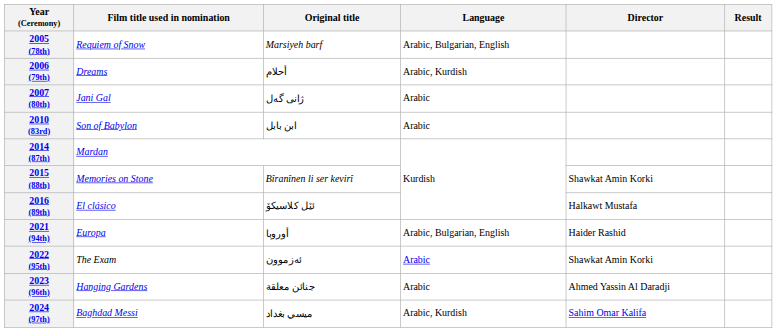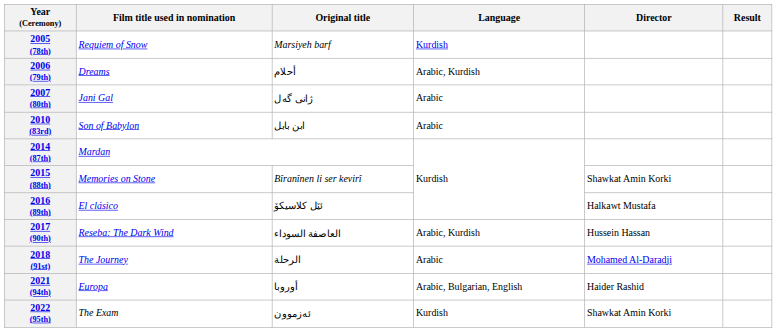 <table class="wikitable sortable" width="98%" style="background:#ffffff;">
 <tr>
 <th>Year<br><small>(Ceremony)</small></th>
 <th>Film title used in nomination</th>
 <th>Original title</th>
 <th>Language</th>
 <th>Director</th>
 <th>Result</th>
 </tr>
 <tr>
 <th align="center"><a href='#'>2005</a><br><small><a href='#'>(78th)</a></small></th>
 <td><em><a href='#'>Requiem of Snow</a></em></td>
 <td><em>Marsiyeh barf</em></td>
-<td>Arabic, Bulgarian, English</td>
+<td><a href='#'>Kurdish</a></td>
 <td></td>
 <td></td>
 </tr>
 <tr>
 <th align="center"><a href='#'>2006</a><br><small><a href='#'>(79th)</a></small></th>
 <td><em><a href='#'>Dreams</a></em></td>
 <td>أحلام</td>
 <td>Arabic, Kurdish</td>
 <td></td>
 <td></td>
 </tr>
 <tr>
 <th align="center"><a href='#'>2007</a><br><small><a href='#'>(80th)</a></small></th>
 <td><em><a href='#'>Jani Gal</a></em></td>
 <td>ژانی گەل</td>
 <td>Arabic</td>
 <td></td>
 <td></td>
 </tr>
 <tr>
 <th align="center"><a href='#'>2010</a><br><small><a href='#'>(83rd)</a></small></th>
 <td><em><a href='#'>Son of Babylon</a></em></td>
 <td>ابن بابل</td>
 <td>Arabic</td>
 <td></td>
 <td></td>
 </tr>
 <tr>
 <th align="center"><a href='#'>2014</a><br><small><a href='#'>(87th)</a></small></th>
 <td colspan="2"><em><a href='#'>Mardan</a></em></td>
 <td rowspan="3">Kurdish</td>
 <td></td>
 <td></td>
 </tr>
 <tr>
 <th align="center"><a href='#'>2015</a><br><small><a href='#'>(88th)</a></small></th>
 <td><em><a href='#'>Memories on Stone</a></em></td>
 <td><em>Bîranînen li ser kevirî</em></td>
 <td>Shawkat Amin Korki</td>
 <td></td>
 </tr>
 <tr>
 <th align="center"><a href='#'>2016</a><br><small><a href='#'>(89th)</a></small></th>
 <td><em><a href='#'>El clásico</a></em></td>
 <td>ئێل کلاسیکۆ</td>
 <td>Halkawt Mustafa</td>
 <td></td>
 </tr>
 <tr>
+<th align="center"><a href='#'>2017</a><br><small><a href='#'>(90th)</a></small></th>
+<td><em><a href='#'>Reseba: The Dark Wind</a></em></td>
+<td>العاصفة السوداء</td>
+<td>Arabic, Kurdish</td>
+<td>Hussein Hassan</td>
+<td></td>
+</tr>
+<tr>
+<th align="center"><a href='#'>2018</a><br><small><a href='#'>(91st)</a></small></th>
+<td><em><a href='#'>The Journey</a></em></td>
+<td>الرحلة</td>
+<td>Arabic</td>
+<td><a href='#'>Mohamed Al-Daradji</a></td>
+<td></td>
+</tr>
+<tr>
 <th align="center"><a href='#'>2021</a><br><small><a href='#'>(94th)</a></small></th>
 <td><em><a href='#'>Europa</a></em></td>
 <td>أوروبا</td>
 <td>Arabic, Bulgarian, English</td>
 <td>Haider Rashid</td>
 <td></td>
 </tr>
 <tr>
 <th align="center"><a href='#'>2022</a><br><small><a href='#'>(95th)</a></small></th>
 <td><em>The Exam</em></td>
 <td>ئەزموون</td>
-<td><a href='#'>Arabic</a></td>
+<td>Kurdish</td>
 <td>Shawkat Amin Korki</td>
 <td></td>
 </tr>
-<tr>
-<th align="center"><a href='#'>2023</a><br><small><a href='#'>(96th)</a></small></th>
-<td><em><a href='#'>Hanging Gardens</a></em></td>
-<td>جنائن معلقة</td>
-<td>Arabic</td>
-<td>Ahmed Yassin Al Daradji</td>
-<td></td>
-</tr>
-<tr>
-<th align="center"><a href='#'>2024</a><br><small><a href='#'>(97th)</a></small></th>
-<td><em><a href='#'>Baghdad Messi</a></em></td>
-<td>ميسي بغداد</td>
-<td>Arabic, Kurdish</td>
-<td><a href='#'>Sahim Omar Kalifa</a></td>
-<td></td>
-</tr>
 </table>
